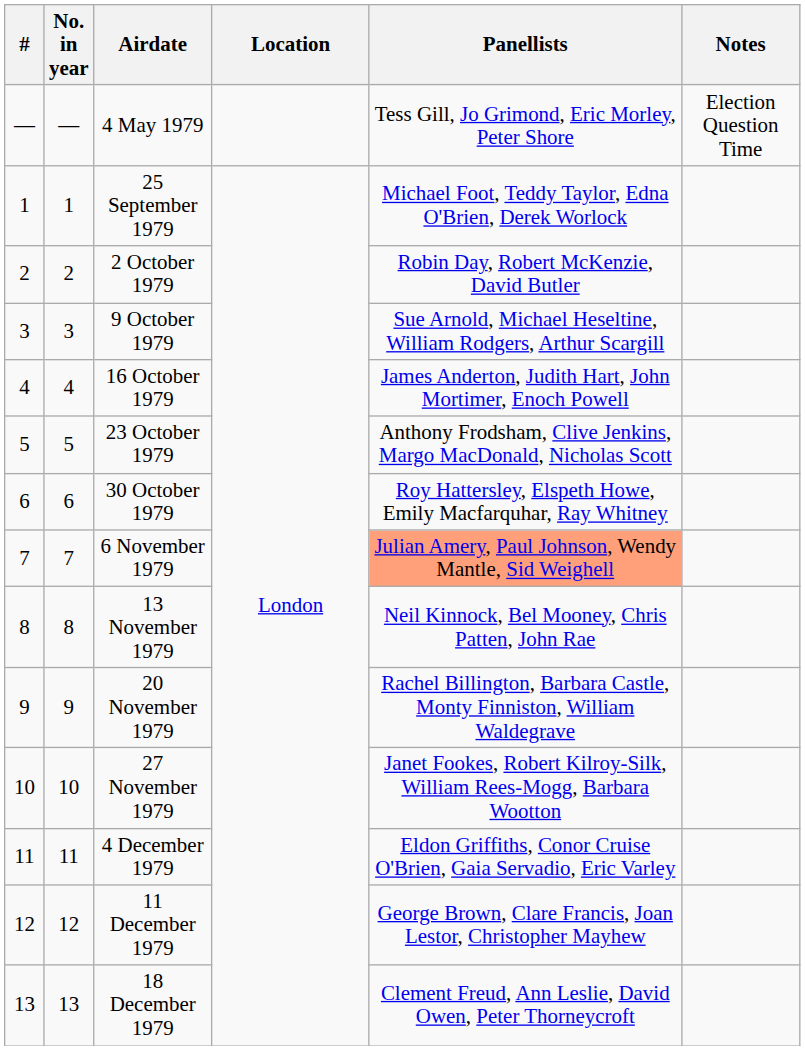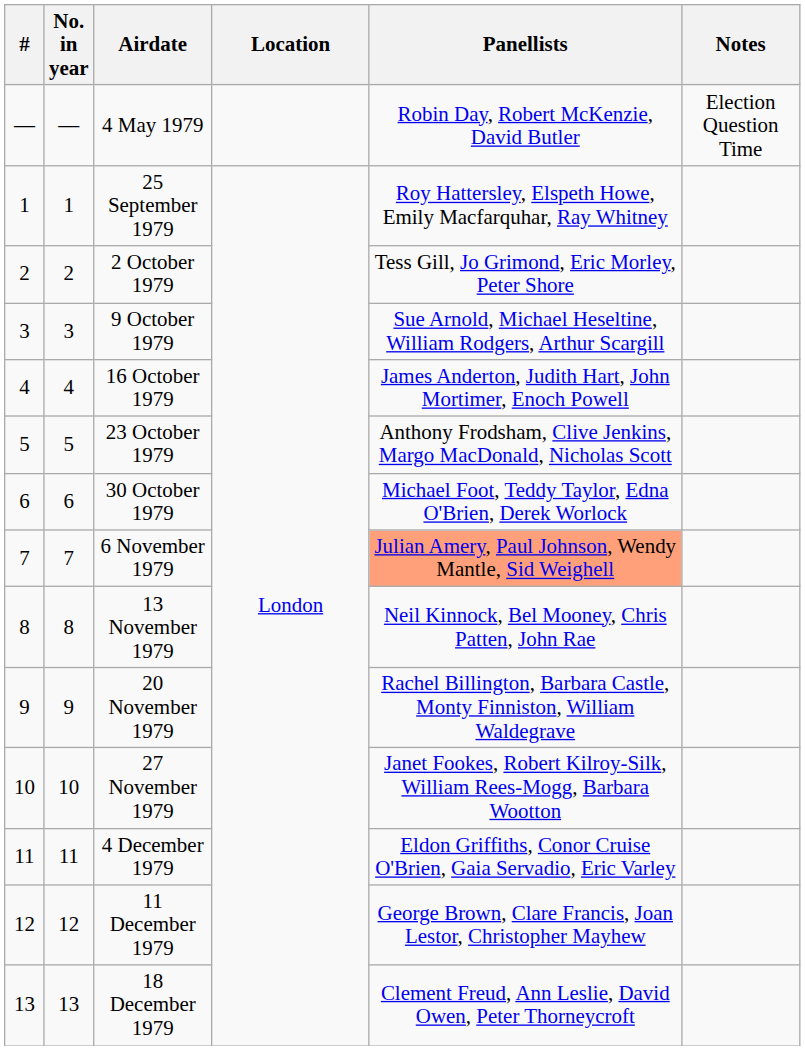 <table class="wikitable" style="text-align:center;">
 <tr>
 <th style="width:5%;">#</th>
 <th style="width:5%;">No. in year</th>
 <th style="width:15%;">Airdate</th>
 <th style="width:20%;">Location</th>
 <th style="width:40%;">Panellists</th>
 <th style="width:40%;">Notes</th>
 </tr>
 <tr>
 <td>—</td>
 <td>—</td>
 <td>4 May 1979</td>
 <td></td>
-<td>Tess Gill, <a href='#'>Jo Grimond</a>, <a href='#'>Eric Morley</a>, <a href='#'>Peter Shore</a></td>
+<td><a href='#'>Robin Day</a>, <a href='#'>Robert McKenzie</a>, <a href='#'>David Butler</a></td>
 <td>Election Question Time</td>
 </tr>
 <tr>
 <td>1</td>
 <td>1</td>
 <td>25 September 1979</td>
 <td rowspan=13><a href='#'>London</a></td>
-<td><a href='#'>Michael Foot</a>, <a href='#'>Teddy Taylor</a>, <a href='#'>Edna O'Brien</a>, <a href='#'>Derek Worlock</a></td>
+<td><a href='#'>Roy Hattersley</a>, <a href='#'>Elspeth Howe</a>, Emily Macfarquhar, <a href='#'>Ray Whitney</a></td>
 <td></td>
 </tr>
 <tr>
 <td>2</td>
 <td>2</td>
 <td>2 October 1979</td>
-<td><a href='#'>Robin Day</a>, <a href='#'>Robert McKenzie</a>, <a href='#'>David Butler</a></td>
+<td>Tess Gill, <a href='#'>Jo Grimond</a>, <a href='#'>Eric Morley</a>, <a href='#'>Peter Shore</a></td>
 <td></td>
 </tr>
 <tr>
 <td>3</td>
 <td>3</td>
 <td>9 October 1979</td>
 <td><a href='#'>Sue Arnold</a>, <a href='#'>Michael Heseltine</a>, <a href='#'>William Rodgers</a>, <a href='#'>Arthur Scargill</a></td>
 <td></td>
 </tr>
 <tr>
 <td>4</td>
 <td>4</td>
 <td>16 October 1979</td>
 <td><a href='#'>James Anderton</a>, <a href='#'>Judith Hart</a>, <a href='#'>John Mortimer</a>, <a href='#'>Enoch Powell</a></td>
 <td></td>
 </tr>
 <tr>
 <td>5</td>
 <td>5</td>
 <td>23 October 1979</td>
 <td>Anthony Frodsham, <a href='#'>Clive Jenkins</a>, <a href='#'>Margo MacDonald</a>, <a href='#'>Nicholas Scott</a></td>
 <td></td>
 </tr>
 <tr>
 <td>6</td>
 <td>6</td>
 <td>30 October 1979</td>
-<td><a href='#'>Roy Hattersley</a>, <a href='#'>Elspeth Howe</a>, Emily Macfarquhar, <a href='#'>Ray Whitney</a></td>
+<td><a href='#'>Michael Foot</a>, <a href='#'>Teddy Taylor</a>, <a href='#'>Edna O'Brien</a>, <a href='#'>Derek Worlock</a></td>
 <td></td>
 </tr>
 <tr>
 <td>7</td>
 <td>7</td>
 <td>6 November 1979</td>
 <td style="background: lightsalmon;"><a href='#'>Julian Amery</a>, <a href='#'>Paul Johnson</a>, Wendy Mantle, <a href='#'>Sid Weighell</a></td>
 <td></td>
 </tr>
 <tr>
 <td>8</td>
 <td>8</td>
 <td>13 November 1979</td>
 <td><a href='#'>Neil Kinnock</a>, <a href='#'>Bel Mooney</a>, <a href='#'>Chris Patten</a>, <a href='#'>John Rae</a></td>
 <td></td>
 </tr>
 <tr>
 <td>9</td>
 <td>9</td>
 <td>20 November 1979</td>
 <td><a href='#'>Rachel Billington</a>, <a href='#'>Barbara Castle</a>, <a href='#'>Monty Finniston</a>, <a href='#'>William Waldegrave</a></td>
 <td></td>
 </tr>
 <tr>
 <td>10</td>
 <td>10</td>
 <td>27 November 1979</td>
 <td><a href='#'>Janet Fookes</a>, <a href='#'>Robert Kilroy-Silk</a>, <a href='#'>William Rees-Mogg</a>, <a href='#'>Barbara Wootton</a></td>
 <td></td>
 </tr>
 <tr>
 <td>11</td>
 <td>11</td>
 <td>4 December 1979</td>
 <td><a href='#'>Eldon Griffiths</a>, <a href='#'>Conor Cruise O'Brien</a>, <a href='#'>Gaia Servadio</a>, <a href='#'>Eric Varley</a></td>
 <td></td>
 </tr>
 <tr>
 <td>12</td>
 <td>12</td>
 <td>11 December 1979</td>
 <td><a href='#'>George Brown</a>, <a href='#'>Clare Francis</a>, <a href='#'>Joan Lestor</a>, <a href='#'>Christopher Mayhew</a></td>
 <td></td>
 </tr>
 <tr>
 <td>13</td>
 <td>13</td>
 <td>18 December 1979</td>
 <td><a href='#'>Clement Freud</a>, <a href='#'>Ann Leslie</a>, <a href='#'>David Owen</a>, <a href='#'>Peter Thorneycroft</a></td>
 <td></td>
 </tr>
 </table>
